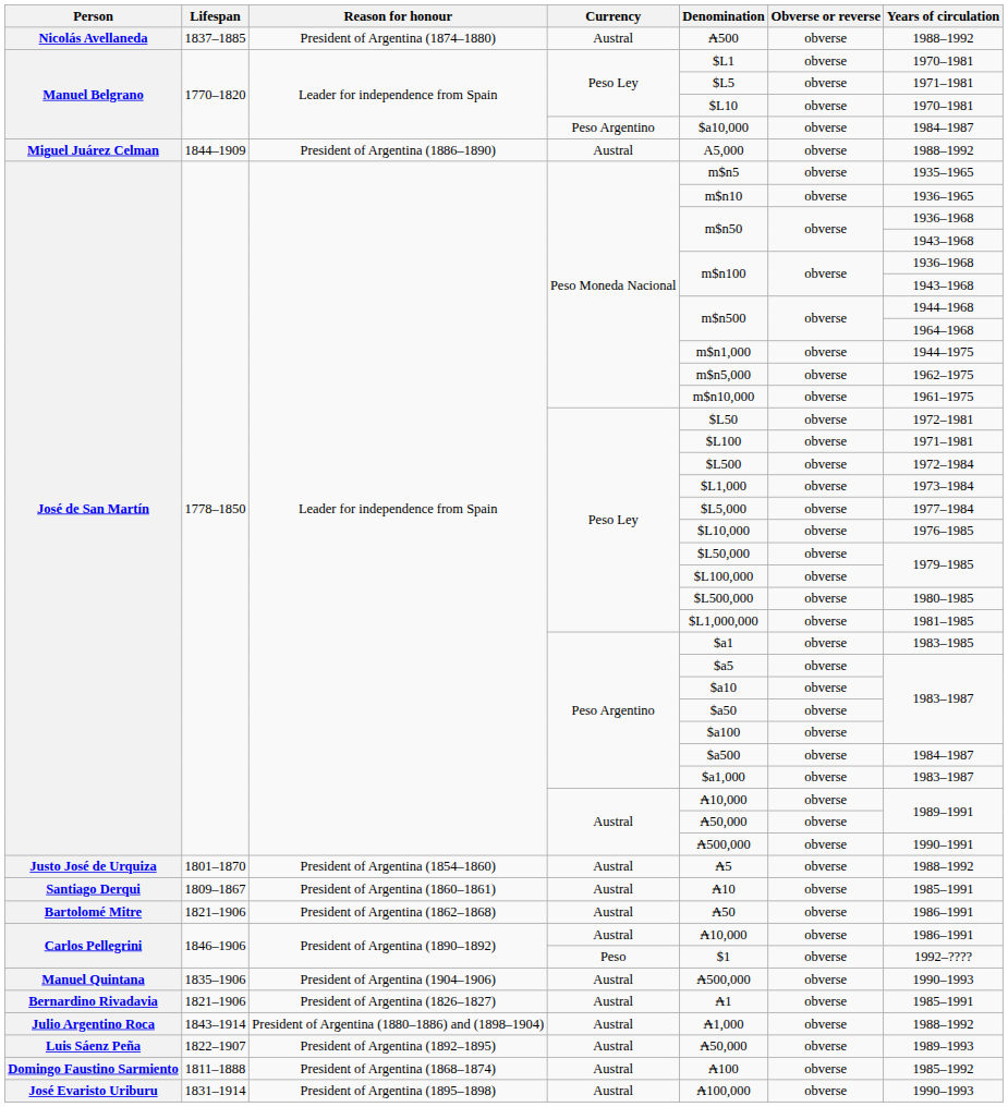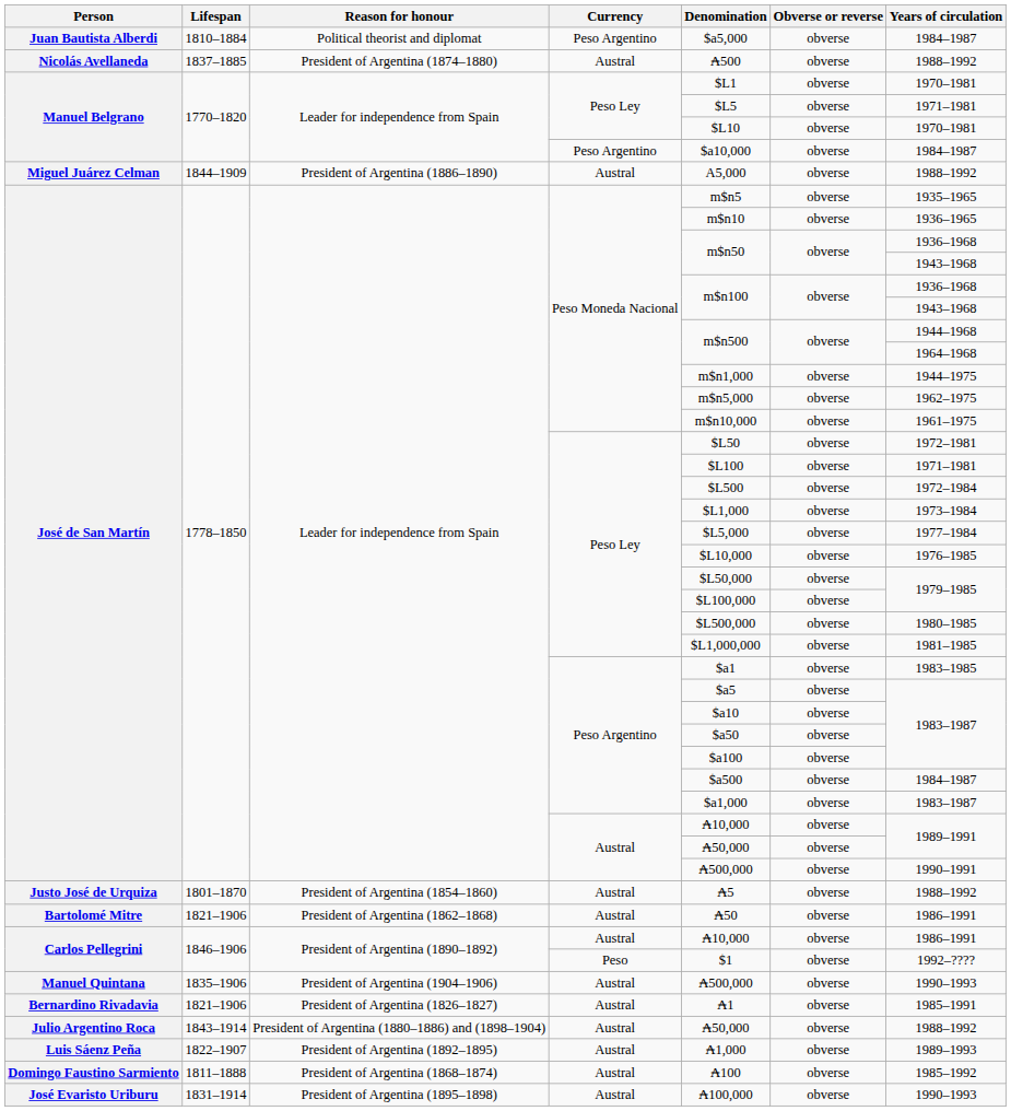 <table class="wikitable" style="font-size:95%; text-align:center;">
 <tr>
 <th>Person</th>
 <th>Lifespan</th>
 <th>Reason for honour</th>
 <th>Currency</th>
 <th>Denomination</th>
 <th>Obverse or reverse</th>
 <th>Years of circulation</th>
+</tr>
+<tr>
+<th><a href='#'>Juan Bautista Alberdi</a></th>
+<td>1810–1884</td>
+<td>Political theorist and diplomat</td>
+<td>Peso Argentino</td>
+<td>$a5,000</td>
+<td>obverse</td>
+<td>1984–1987</td>
 </tr>
 <tr>
 <th><a href='#'>Nicolás Avellaneda</a></th>
 <td>1837–1885</td>
 <td>President of Argentina (1874–1880)</td>
 <td>Austral</td>
 <td>₳500</td>
 <td>obverse</td>
 <td>1988–1992</td>
 </tr>
 <tr>
 <th rowspan="4"><a href='#'>Manuel Belgrano</a></th>
 <td rowspan="4">1770–1820</td>
 <td rowspan="4">Leader for independence from Spain</td>
 <td rowspan="3">Peso Ley</td>
 <td>$L1</td>
 <td>obverse</td>
 <td>1970–1981</td>
 </tr>
 <tr>
 <td>$L5</td>
 <td>obverse</td>
 <td>1971–1981</td>
 </tr>
 <tr>
 <td>$L10</td>
 <td>obverse</td>
 <td>1970–1981</td>
 </tr>
 <tr>
 <td>Peso Argentino</td>
 <td>$a10,000</td>
 <td>obverse</td>
 <td>1984–1987</td>
 </tr>
 <tr>
 <th><a href='#'>Miguel Juárez Celman</a></th>
 <td>1844–1909</td>
 <td>President of Argentina (1886–1890)</td>
 <td>Austral</td>
 <td>A5,000</td>
 <td>obverse</td>
 <td>1988–1992</td>
 </tr>
 <tr>
 <th rowspan="31"><a href='#'>José de San Martín</a></th>
 <td rowspan="31">1778–1850</td>
 <td rowspan="31">Leader for independence from Spain</td>
 <td rowspan="11">Peso Moneda Nacional</td>
 <td>m$n5</td>
 <td>obverse</td>
 <td>1935–1965</td>
 </tr>
 <tr>
 <td>m$n10</td>
 <td>obverse</td>
 <td>1936–1965</td>
 </tr>
 <tr>
 <td rowspan="2">m$n50</td>
 <td rowspan="2">obverse</td>
 <td>1936–1968</td>
 </tr>
 <tr>
 <td>1943–1968</td>
 </tr>
 <tr>
 <td rowspan="2">m$n100</td>
 <td rowspan="2">obverse</td>
 <td>1936–1968</td>
 </tr>
 <tr>
 <td>1943–1968</td>
 </tr>
 <tr>
 <td rowspan="2">m$n500</td>
 <td rowspan="2">obverse</td>
 <td>1944–1968</td>
 </tr>
 <tr>
 <td>1964–1968</td>
 </tr>
 <tr>
 <td>m$n1,000</td>
 <td>obverse</td>
 <td>1944–1975</td>
 </tr>
 <tr>
 <td>m$n5,000</td>
 <td>obverse</td>
 <td>1962–1975</td>
 </tr>
 <tr>
 <td>m$n10,000</td>
 <td>obverse</td>
 <td>1961–1975</td>
 </tr>
 <tr>
 <td rowspan="10">Peso Ley</td>
 <td>$L50</td>
 <td>obverse</td>
 <td>1972–1981</td>
 </tr>
 <tr>
 <td>$L100</td>
 <td>obverse</td>
 <td>1971–1981</td>
 </tr>
 <tr>
 <td>$L500</td>
 <td>obverse</td>
 <td>1972–1984</td>
 </tr>
 <tr>
 <td>$L1,000</td>
 <td>obverse</td>
 <td>1973–1984</td>
 </tr>
 <tr>
 <td>$L5,000</td>
 <td>obverse</td>
 <td>1977–1984</td>
 </tr>
 <tr>
 <td>$L10,000</td>
 <td>obverse</td>
 <td>1976–1985</td>
 </tr>
 <tr>
 <td>$L50,000</td>
 <td>obverse</td>
 <td rowspan="2">1979–1985</td>
 </tr>
 <tr>
 <td>$L100,000</td>
 <td>obverse</td>
 </tr>
 <tr>
 <td>$L500,000</td>
 <td>obverse</td>
 <td>1980–1985</td>
 </tr>
 <tr>
 <td>$L1,000,000</td>
 <td>obverse</td>
 <td>1981–1985</td>
 </tr>
 <tr>
 <td rowspan="7">Peso Argentino</td>
 <td>$a1</td>
 <td>obverse</td>
 <td>1983–1985</td>
 </tr>
 <tr>
 <td>$a5</td>
 <td>obverse</td>
 <td rowspan="4">1983–1987</td>
 </tr>
 <tr>
 <td>$a10</td>
 <td>obverse</td>
 </tr>
 <tr>
 <td>$a50</td>
 <td>obverse</td>
 </tr>
 <tr>
 <td>$a100</td>
 <td>obverse</td>
 </tr>
 <tr>
 <td>$a500</td>
 <td>obverse</td>
 <td>1984–1987</td>
 </tr>
 <tr>
 <td>$a1,000</td>
 <td>obverse</td>
 <td>1983–1987</td>
 </tr>
 <tr>
 <td rowspan="3">Austral</td>
 <td>₳10,000</td>
 <td>obverse</td>
 <td rowspan="2">1989–1991</td>
 </tr>
 <tr>
 <td>₳50,000</td>
 <td>obverse</td>
 </tr>
 <tr>
 <td>₳500,000</td>
 <td>obverse</td>
 <td>1990–1991</td>
 </tr>
 <tr>
 <th><a href='#'>Justo José de Urquiza</a></th>
 <td>1801–1870</td>
 <td>President of Argentina (1854–1860)</td>
 <td>Austral</td>
 <td>₳5</td>
 <td>obverse</td>
 <td>1988–1992</td>
 </tr>
 <tr>
-<th><a href='#'>Santiago Derqui</a></th>
-<td>1809–1867</td>
-<td>President of Argentina (1860–1861)</td>
-<td>Austral</td>
-<td>₳10</td>
-<td>obverse</td>
-<td>1985–1991</td>
-</tr>
-<tr>
 <th><a href='#'>Bartolomé Mitre</a></th>
 <td>1821–1906</td>
 <td>President of Argentina (1862–1868)</td>
 <td>Austral</td>
 <td>₳50</td>
 <td>obverse</td>
 <td>1986–1991</td>
 </tr>
 <tr>
 <th rowspan="2"><a href='#'>Carlos Pellegrini</a></th>
 <td rowspan="2">1846–1906</td>
 <td rowspan="2">President of Argentina (1890–1892)</td>
 <td>Austral</td>
 <td>₳10,000</td>
 <td>obverse</td>
 <td>1986–1991</td>
 </tr>
 <tr>
 <td>Peso</td>
 <td>$1</td>
 <td>obverse</td>
 <td>1992–????</td>
 </tr>
 <tr>
 <th><a href='#'>Manuel Quintana</a></th>
 <td>1835–1906</td>
 <td>President of Argentina (1904–1906)</td>
 <td>Austral</td>
 <td>₳500,000</td>
 <td>obverse</td>
 <td>1990–1993</td>
 </tr>
 <tr>
 <th><a href='#'>Bernardino Rivadavia</a></th>
 <td>1821–1906</td>
 <td>President of Argentina (1826–1827)</td>
 <td>Austral</td>
 <td>₳1</td>
 <td>obverse</td>
 <td>1985–1991</td>
 </tr>
 <tr>
 <th><a href='#'>Julio Argentino Roca</a></th>
 <td>1843–1914</td>
 <td>President of Argentina (1880–1886) and (1898–1904)</td>
 <td>Austral</td>
-<td>₳1,000</td>
+<td>₳50,000</td>
 <td>obverse</td>
 <td>1988–1992</td>
 </tr>
 <tr>
 <th><a href='#'>Luis Sáenz Peña</a></th>
 <td>1822–1907</td>
 <td>President of Argentina (1892–1895)</td>
 <td>Austral</td>
-<td>₳50,000</td>
+<td>₳1,000</td>
 <td>obverse</td>
 <td>1989–1993</td>
 </tr>
 <tr>
 <th><a href='#'>Domingo Faustino Sarmiento</a></th>
 <td>1811–1888</td>
 <td>President of Argentina (1868–1874)</td>
 <td>Austral</td>
 <td>₳100</td>
 <td>obverse</td>
 <td>1985–1992</td>
 </tr>
 <tr>
 <th><a href='#'>José Evaristo Uriburu</a></th>
 <td>1831–1914</td>
 <td>President of Argentina (1895–1898)</td>
 <td>Austral</td>
 <td>₳100,000</td>
 <td>obverse</td>
 <td>1990–1993</td>
 </tr>
 </table>
